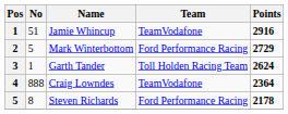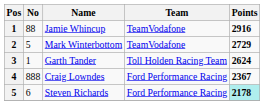 <table class="wikitable" style="font-size: 95%;">
 <tr>
 <th>Pos</th>
 <th>No</th>
 <th>Name</th>
 <th>Team</th>
 <th>Points</th>
 </tr>
 <tr>
 <th>1</th>
-<td>51</td>
+<td>88</td>
 <td><a href='#'>Jamie Whincup</a></td>
 <td><a href='#'>TeamVodafone</a></td>
 <td><strong>2916</strong></td>
 </tr>
 <tr>
 <th>2</th>
 <td>5</td>
 <td><a href='#'>Mark Winterbottom</a></td>
-<td><a href='#'>Ford Performance Racing</a></td>
+<td><a href='#'>TeamVodafone</a></td>
 <td><strong>2729</strong></td>
 </tr>
 <tr>
 <th>3</th>
 <td>1</td>
 <td><a href='#'>Garth Tander</a></td>
 <td><a href='#'>Toll Holden Racing Team</a></td>
 <td><strong>2624</strong></td>
 </tr>
 <tr>
 <th>4</th>
 <td>888</td>
 <td><a href='#'>Craig Lowndes</a></td>
-<td><a href='#'>TeamVodafone</a></td>
-<td><strong>2364</strong></td>
+<td><a href='#'>Ford Performance Racing</a></td>
+<td><strong>2367</strong></td>
 </tr>
 <tr>
 <th>5</th>
-<td>8</td>
+<td>6</td>
 <td><a href='#'>Steven Richards</a></td>
 <td><a href='#'>Ford Performance Racing</a></td>
-<td><strong>2178</strong></td>
+<td style="background: paleturquoise;"><strong>2178</strong></td>
 </tr>
 <tr>
 </tr>
 </table>
